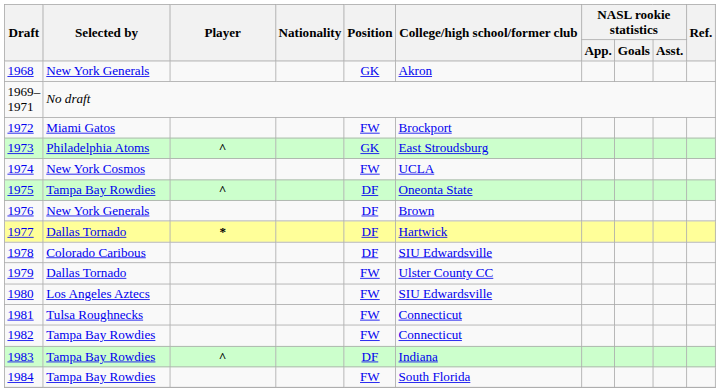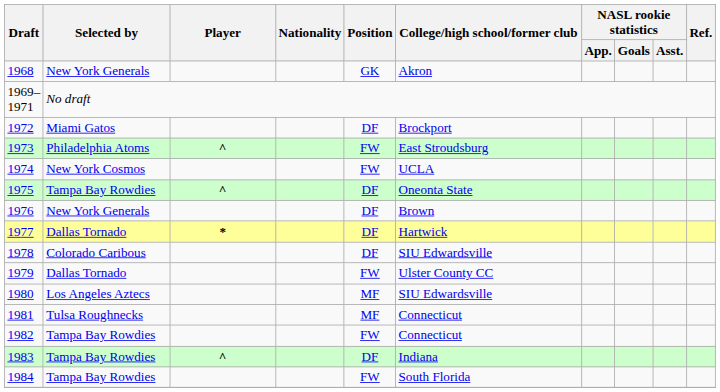 <table class="wikitable plainrowheaders sortable" summary="Draft (sortable), Selected by (sortable), Player (sortable), Nationality (sortable), College/high school/former club (sortable), Appearances (sortable), Gaols (sortable), Assists (sortable) and References">
 <tr style="background-color:#c5c5c5">
 <th rowspan=2 scope="col">Draft</th>
 <th rowspan=2 scope="col" width=150>Selected by</th>
 <th rowspan=2 scope="col" width=125>Player</th>
 <th rowspan=2 scope="col">Nationality</th>
 <th rowspan=2 scope="col">Position</th>
 <th rowspan=2 scope="col" width=225>College/high school/former club</th>
 <th colspan=3>NASL rookie statistics</th>
 <th rowspan=2 scope="col" class="unsortable">Ref.</th>
 </tr>
 <tr>
 <th scope="col">App.</th>
 <th scope="col">Goals</th>
 <th scope="col">Asst.</th>
 </tr>
 <tr>
 <td><a href='#'>1968</a></td>
 <td><a href='#'>New York Generals</a></td>
 <th scope="row" style="background-color:transparent;"></th>
 <td></td>
 <td align=center><a href='#'>GK</a></td>
 <td><a href='#'>Akron</a></td>
 <td align=center></td>
 <td align=center></td>
 <td align=center></td>
 <td align=center></td>
 </tr>
 <tr>
 <td>1969–1971</td>
 <td colspan="9"><em>No draft</em></td>
 </tr>
 <tr>
 <td><a href='#'>1972</a></td>
 <td><a href='#'>Miami Gatos</a></td>
 <th scope="row" style="background-color:transparent;"></th>
 <td></td>
-<td align=center><a href='#'>FW</a></td>
+<td align=center><a href='#'>DF</a></td>
 <td><a href='#'>Brockport</a></td>
 <td align=center></td>
 <td align=center></td>
 <td align=center></td>
 <td align=center></td>
 </tr>
 <tr style="background-color:#CCFFCC">
 <td><a href='#'>1973</a></td>
 <td><a href='#'>Philadelphia Atoms</a></td>
 <th scope="row" style="background-color:transparent;">^</th>
 <td></td>
-<td align=center><a href='#'>GK</a></td>
+<td align=center><a href='#'>FW</a></td>
 <td><a href='#'>East Stroudsburg</a></td>
 <td align=center></td>
 <td align=center></td>
 <td align=center></td>
 <td align=center></td>
 </tr>
 <tr>
 <td><a href='#'>1974</a></td>
 <td><a href='#'>New York Cosmos</a></td>
 <th scope="row" style="background-color:transparent;"></th>
 <td></td>
 <td align=center><a href='#'>FW</a></td>
 <td><a href='#'>UCLA</a></td>
 <td align=center></td>
 <td align=center></td>
 <td align=center></td>
 <td align=center></td>
 </tr>
 <tr style="background-color:#CCFFCC">
 <td><a href='#'>1975</a></td>
 <td><a href='#'>Tampa Bay Rowdies</a></td>
 <th scope="row" style="background-color:transparent;">^</th>
 <td></td>
 <td align=center><a href='#'>DF</a></td>
 <td><a href='#'>Oneonta State</a></td>
 <td align=center></td>
 <td align=center></td>
 <td align=center></td>
 <td align=center></td>
 </tr>
 <tr>
 <td><a href='#'>1976</a></td>
 <td><a href='#'>New York Generals</a></td>
 <th scope="row" style="background-color:transparent;"></th>
 <td></td>
 <td align=center><a href='#'>DF</a></td>
 <td><a href='#'>Brown</a></td>
 <td align=center></td>
 <td align=center></td>
 <td align=center></td>
 <td align=center></td>
 </tr>
 <tr style="background-color:#FFFF99">
 <td><a href='#'>1977</a></td>
 <td><a href='#'>Dallas Tornado</a></td>
 <th scope="row" style="background-color:transparent;">*</th>
 <td></td>
 <td align=center><a href='#'>DF</a></td>
 <td><a href='#'>Hartwick</a></td>
 <td align=center></td>
 <td align=center></td>
 <td align=center></td>
 <td align=center></td>
 </tr>
 <tr>
 <td><a href='#'>1978</a></td>
 <td><a href='#'>Colorado Caribous</a></td>
 <th scope="row" style="background-color:transparent;"></th>
 <td></td>
 <td align=center><a href='#'>DF</a></td>
 <td><a href='#'>SIU Edwardsville</a></td>
 <td align=center></td>
 <td align=center></td>
 <td align=center></td>
 <td align=center></td>
 </tr>
 <tr>
 <td><a href='#'>1979</a></td>
 <td><a href='#'>Dallas Tornado</a></td>
 <th scope="row" style="background-color:transparent;"></th>
 <td></td>
 <td align=center><a href='#'>FW</a></td>
 <td><a href='#'>Ulster County CC</a></td>
 <td align=center></td>
 <td align=center></td>
 <td align=center></td>
 <td align=center></td>
 </tr>
 <tr>
 <td><a href='#'>1980</a></td>
 <td><a href='#'>Los Angeles Aztecs</a></td>
 <th scope="row" style="background-color:transparent;"></th>
 <td></td>
-<td align=center><a href='#'>FW</a></td>
+<td align=center><a href='#'>MF</a></td>
 <td><a href='#'>SIU Edwardsville</a></td>
 <td align=center></td>
 <td align=center></td>
 <td align=center></td>
 <td align=center></td>
 </tr>
 <tr>
 <td><a href='#'>1981</a></td>
 <td><a href='#'>Tulsa Roughnecks</a></td>
 <th scope="row" style="background-color:transparent;"><strong></strong></th>
 <td></td>
-<td align=center><a href='#'>FW</a></td>
+<td align=center><a href='#'>MF</a></td>
 <td><a href='#'>Connecticut</a></td>
 <td align=center></td>
 <td align=center></td>
 <td align=center></td>
 <td align=center></td>
 </tr>
 <tr>
 <td><a href='#'>1982</a></td>
 <td><a href='#'>Tampa Bay Rowdies</a></td>
 <th scope="row" style="background-color:transparent;"><strong></strong></th>
 <td></td>
 <td align=center><a href='#'>FW</a></td>
 <td><a href='#'>Connecticut</a></td>
 <td align=center></td>
 <td align=center></td>
 <td align=center></td>
 <td align=center></td>
 </tr>
 <tr style="background-color:#CCFFCC">
 <td><a href='#'>1983</a></td>
 <td><a href='#'>Tampa Bay Rowdies</a></td>
 <th scope="row" style="background-color:transparent;"><strong></strong>^</th>
 <td></td>
 <td align=center><a href='#'>DF</a></td>
 <td><a href='#'>Indiana</a></td>
 <td align=center></td>
 <td align=center></td>
 <td align=center></td>
 <td align=center></td>
 </tr>
 <tr>
 <td><a href='#'>1984</a></td>
 <td><a href='#'>Tampa Bay Rowdies</a></td>
 <th scope="row" style="background-color:transparent;"><strong></strong></th>
 <td></td>
 <td align=center><a href='#'>FW</a></td>
 <td><a href='#'>South Florida</a></td>
 <td align=center></td>
 <td align=center></td>
 <td align=center></td>
 <td align=center></td>
 </tr>
 <tr>
 </tr>
 </table>
